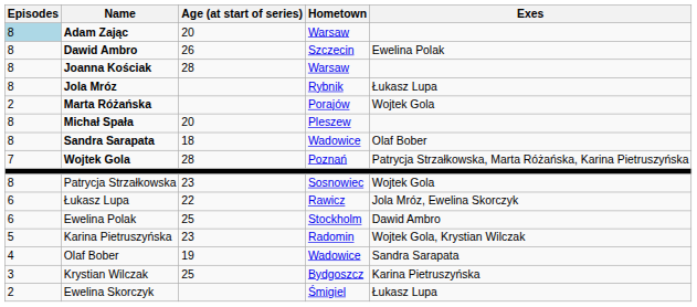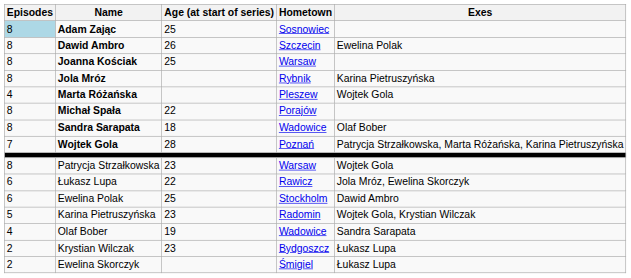 <table class="wikitable sortable">
 <tr>
 <th>Episodes</th>
 <th>Name</th>
 <th>Age (at start of series)</th>
 <th>Hometown</th>
 <th>Exes</th>
 </tr>
 <tr>
 <td style="background: lightblue;">8</td>
 <td><strong>Adam Zając</strong></td>
-<td>20</td>
-<td><a href='#'>Warsaw</a></td>
+<td>25</td>
+<td><a href='#'>Sosnowiec</a></td>
 <td></td>
 </tr>
 <tr>
 <td>8</td>
 <td><strong>Dawid Ambro</strong></td>
 <td>26</td>
 <td><a href='#'>Szczecin</a></td>
 <td>Ewelina Polak</td>
 </tr>
 <tr>
 <td>8</td>
 <td><strong>Joanna Kościak</strong></td>
-<td>28</td>
+<td>25</td>
 <td><a href='#'>Warsaw</a></td>
 <td></td>
 </tr>
 <tr>
 <td>8</td>
 <td><strong>Jola Mróz</strong></td>
 <td></td>
 <td><a href='#'>Rybnik</a></td>
-<td>Łukasz Lupa</td>
+<td>Karina Pietruszyńska</td>
 </tr>
 <tr>
-<td>2</td>
+<td>4</td>
 <td><strong>Marta Różańska</strong></td>
 <td></td>
-<td><a href='#'>Porajów</a></td>
+<td><a href='#'>Pleszew</a></td>
 <td>Wojtek Gola</td>
 </tr>
 <tr>
 <td>8</td>
 <td><strong>Michał Spała</strong></td>
-<td>20</td>
-<td><a href='#'>Pleszew</a></td>
+<td>22</td>
+<td><a href='#'>Porajów</a></td>
 <td></td>
 </tr>
 <tr>
 <td>8</td>
 <td><strong>Sandra Sarapata</strong></td>
 <td>18</td>
 <td><a href='#'>Wadowice</a></td>
 <td>Olaf Bober</td>
 </tr>
 <tr>
 <td>7</td>
 <td><strong>Wojtek Gola</strong></td>
 <td>28</td>
 <td><a href='#'>Poznań</a></td>
 <td>Patrycja Strzałkowska, Marta Różańska, Karina Pietruszyńska</td>
 </tr>
 <tr>
 <th style="background:#000;" colspan="6"></th>
 </tr>
 <tr>
 <td>8</td>
 <td>Patrycja Strzałkowska</td>
 <td>23</td>
-<td><a href='#'>Sosnowiec</a></td>
+<td><a href='#'>Warsaw</a></td>
 <td>Wojtek Gola</td>
 </tr>
 <tr>
 <td>6</td>
 <td>Łukasz Lupa</td>
 <td>22</td>
 <td><a href='#'>Rawicz</a></td>
 <td>Jola Mróz, Ewelina Skorczyk</td>
 </tr>
 <tr>
 <td>6</td>
 <td>Ewelina Polak</td>
 <td>25</td>
 <td><a href='#'>Stockholm</a></td>
 <td>Dawid Ambro</td>
 </tr>
 <tr>
 <td>5</td>
 <td>Karina Pietruszyńska</td>
 <td>23</td>
 <td><a href='#'>Radomin</a></td>
 <td>Wojtek Gola, Krystian Wilczak</td>
 </tr>
 <tr>
 <td>4</td>
 <td>Olaf Bober</td>
 <td>19</td>
 <td><a href='#'>Wadowice</a></td>
 <td>Sandra Sarapata</td>
 </tr>
 <tr>
-<td>3</td>
+<td>2</td>
 <td>Krystian Wilczak</td>
-<td>25</td>
+<td>23</td>
 <td><a href='#'>Bydgoszcz</a></td>
-<td>Karina Pietruszyńska</td>
+<td>Łukasz Lupa</td>
 </tr>
 <tr>
 <td>2</td>
 <td>Ewelina Skorczyk</td>
 <td></td>
 <td><a href='#'>Śmigiel</a></td>
 <td>Łukasz Lupa</td>
 </tr>
 </table>
